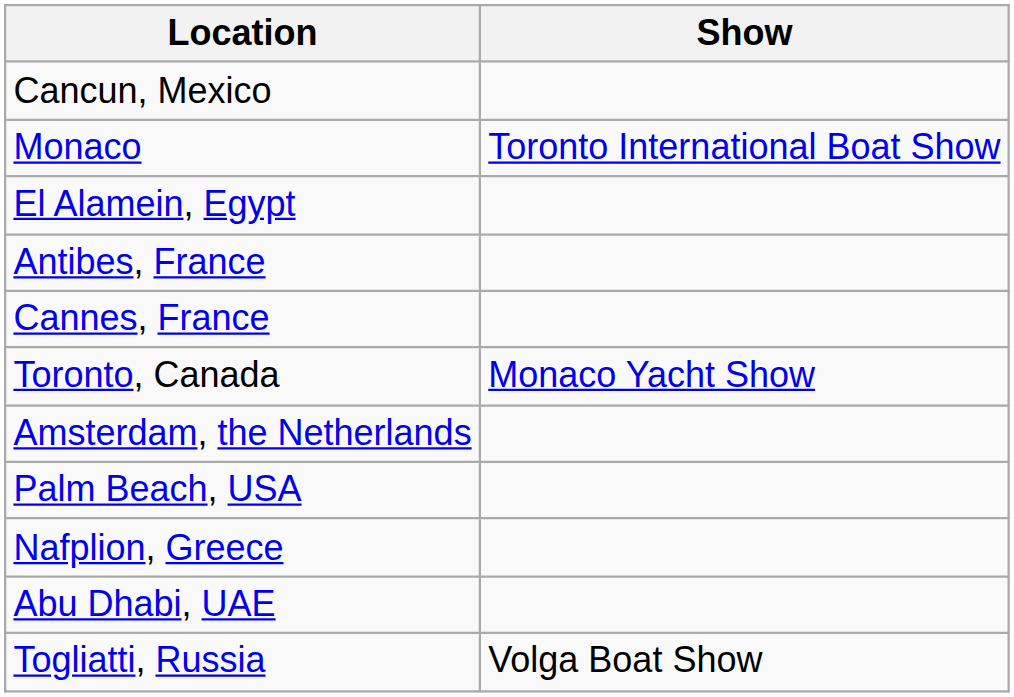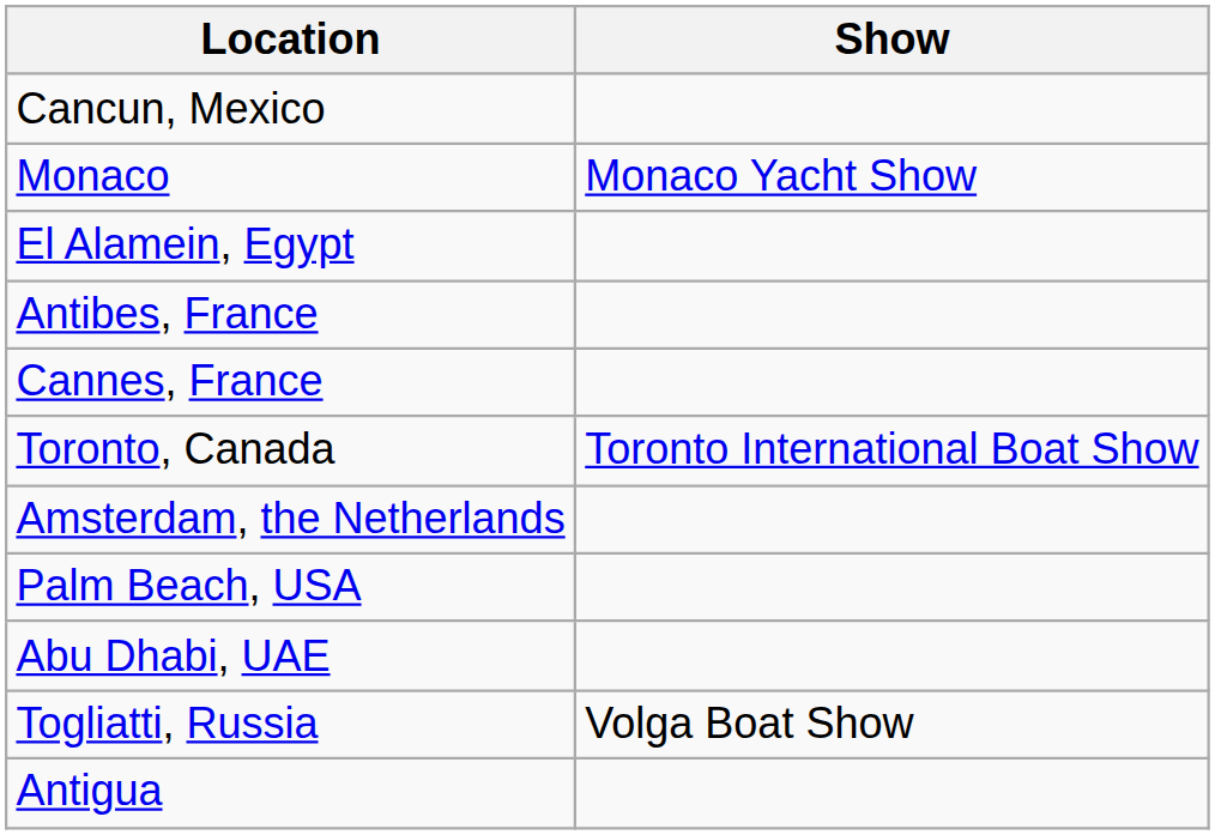 <table class="wikitable sortable">
 <tr>
 <th>Location</th>
 <th>Show</th>
 </tr>
 <tr>
 <td>Cancun, Mexico</td>
 <td></td>
 </tr>
 <tr>
 <td><a href='#'>Monaco</a></td>
-<td><a href='#'>Toronto International Boat Show</a></td>
+<td><a href='#'>Monaco Yacht Show</a></td>
 </tr>
 <tr>
 <td><a href='#'>El Alamein</a>, <a href='#'>Egypt</a></td>
 <td></td>
 </tr>
 <tr>
 <td><a href='#'>Antibes</a>, <a href='#'>France</a></td>
 <td></td>
 </tr>
 <tr>
 <td><a href='#'>Cannes</a>, <a href='#'>France</a></td>
 <td></td>
 </tr>
 <tr>
 <td><a href='#'>Toronto</a>, Canada</td>
-<td><a href='#'>Monaco Yacht Show</a></td>
+<td><a href='#'>Toronto International Boat Show</a></td>
 </tr>
 <tr>
 <td><a href='#'>Amsterdam</a>, <a href='#'>the Netherlands</a></td>
 <td></td>
 </tr>
 <tr>
 <td><a href='#'>Palm Beach</a>, <a href='#'>USA</a></td>
 <td></td>
 </tr>
 <tr>
-<td><a href='#'>Nafplion</a>, <a href='#'>Greece</a></td>
-<td></td>
-</tr>
-<tr>
 <td><a href='#'>Abu Dhabi</a>, <a href='#'>UAE</a></td>
 <td></td>
 </tr>
 <tr>
 <td><a href='#'>Togliatti</a>, <a href='#'>Russia</a></td>
 <td>Volga Boat Show</td>
 </tr>
+<tr>
+<td><a href='#'>Antigua</a></td>
+<td></td>
+</tr>
 </table>
